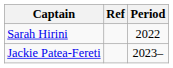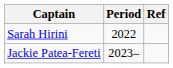 <table class="wikitable" style="text-align: center;">
 <tr>
 <th>Captain</th>
+<th>Period</th>
 <th>Ref</th>
-<th>Period</th>
 </tr>
 <tr>
 <td align=left> <a href='#'>Sarah Hirini</a></td>
+<td>2022</td>
 <td></td>
-<td>2022</td>
 </tr>
 <tr>
 <td align=left> <a href='#'>Jackie Patea-Fereti</a></td>
+<td>2023–</td>
 <td></td>
-<td>2023–</td>
 </tr>
 </table>
